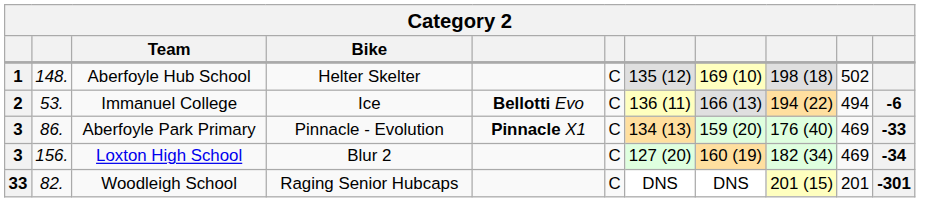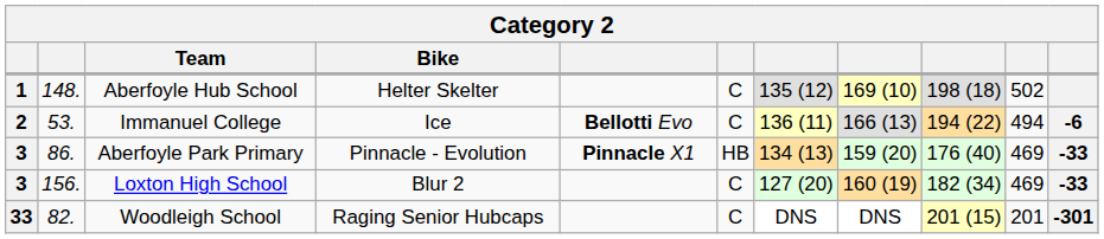 <table class="wikitable collapsible collapsed" style="font-size: 85%; text-align:center">
 <tr>
 <th colspan="11" width="500"><big>Category 2</big></th>
 </tr>
 <tr>
 <th valign="middle" width="5"></th>
 <th valign="middle" width="5"></th>
 <th valign="middle" width="150">Team</th>
 <th valign="middle" width="160">Bike</th>
 <th valign="middle" width="100"></th>
 <th valign="middle" width="6"></th>
 <th><a href='#'></a><br></th>
 <th><a href='#'></a><br></th>
 <th><a href='#'></a><br></th>
 <th valign="middle" width="4"></th>
 <th width="5" valign="middle"></th>
 </tr>
 <tr>
 </tr>
 <tr style="border-top:2px solid #aaaaaa">
 <th>1</th>
 <td><em>148.</em></td>
 <td> Aberfoyle Hub School</td>
 <td>Helter Skelter</td>
 <td></td>
 <td>C</td>
 <td bgcolor="#dfdfdf">135 (12)</td>
 <td bgcolor="#FFFFBF">169 (10)</td>
 <td bgcolor="#dfdfdf">198 (18)</td>
 <td>502</td>
 <th></th>
 </tr>
 <tr>
 <th>2</th>
 <td><em>53.</em></td>
 <td> Immanuel College</td>
 <td>Ice</td>
 <td><strong>Bellotti</strong> <em>Evo</em></td>
 <td>C</td>
 <td bgcolor="#FFFFBF">136 (11)</td>
 <td bgcolor="#dfdfdf">166 (13)</td>
 <td bgcolor="#ffdf9f">194 (22)</td>
 <td>494</td>
 <th>-6</th>
 </tr>
 <tr>
 <th>3</th>
 <td><em>86.</em></td>
 <td> Aberfoyle Park Primary</td>
 <td>Pinnacle - Evolution</td>
 <td><strong>Pinnacle</strong> <em>X1</em></td>
-<td>C</td>
+<td>HB</td>
 <td bgcolor="#ffdf9f">134 (13)</td>
 <td bgcolor="#dfffdf">159 (20)</td>
 <td bgcolor="#dfffdf">176 (40)</td>
 <td>469</td>
 <th>-33</th>
 </tr>
 <tr>
 <th>3</th>
 <td><em>156.</em></td>
 <td> <a href='#'>Loxton High School</a></td>
 <td>Blur 2</td>
 <td></td>
 <td>C</td>
 <td bgcolor="#dfffdf">127 (20)</td>
 <td bgcolor="#ffdf9f">160 (19)</td>
 <td bgcolor="#dfffdf">182 (34)</td>
 <td>469</td>
-<th>-34</th>
+<th>-33</th>
 </tr>
 <tr>
 <th>33</th>
 <td><em>82.</em></td>
 <td> Woodleigh School</td>
 <td>Raging Senior Hubcaps</td>
 <td></td>
 <td>C</td>
 <td bgcolor="#ffffff">DNS</td>
 <td bgcolor="#ffffff">DNS</td>
 <td bgcolor="#FFFFBF">201 (15)</td>
 <td>201</td>
 <th>-301</th>
 </tr>
 </table>
